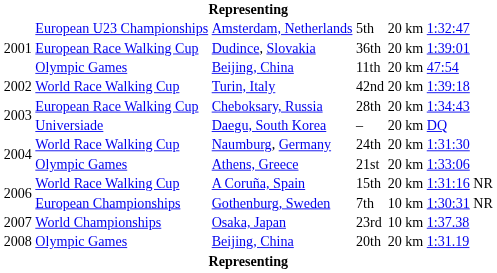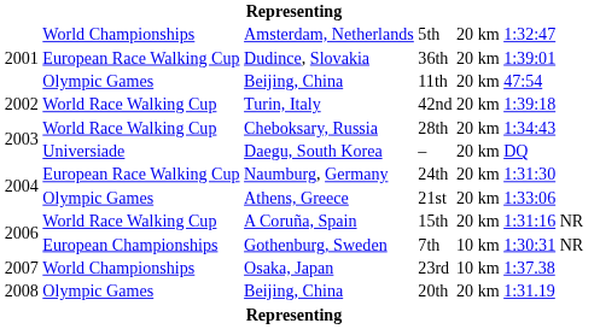 <table>
 <tr>
 <th colspan="6">Representing </th>
 </tr>
 <tr>
 <td rowspan=3>2001</td>
-<td><a href='#'>European U23 Championships</a></td>
+<td><a href='#'>World Championships</a></td>
 <td><a href='#'>Amsterdam, Netherlands</a></td>
 <td>5th</td>
 <td>20 km</td>
 <td><a href='#'>1:32:47</a></td>
 </tr>
 <tr>
 <td><a href='#'>European Race Walking Cup</a></td>
 <td><a href='#'>Dudince</a>, <a href='#'>Slovakia</a></td>
 <td>36th</td>
 <td>20 km</td>
 <td><a href='#'>1:39:01</a></td>
 </tr>
 <tr>
 <td><a href='#'>Olympic Games</a></td>
 <td><a href='#'>Beijing, China</a></td>
 <td>11th</td>
 <td>20 km</td>
 <td><a href='#'>47:54</a></td>
 </tr>
 <tr>
 <td>2002</td>
 <td><a href='#'>World Race Walking Cup</a></td>
 <td><a href='#'>Turin, Italy</a></td>
 <td>42nd</td>
 <td>20 km</td>
 <td><a href='#'>1:39:18</a></td>
 </tr>
 <tr>
 <td rowspan=2>2003</td>
-<td><a href='#'>European Race Walking Cup</a></td>
+<td><a href='#'>World Race Walking Cup</a></td>
 <td><a href='#'>Cheboksary, Russia</a></td>
 <td>28th</td>
 <td>20 km</td>
 <td><a href='#'>1:34:43</a></td>
 </tr>
 <tr>
 <td><a href='#'>Universiade</a></td>
 <td><a href='#'>Daegu, South Korea</a></td>
 <td>–</td>
 <td>20 km</td>
 <td><a href='#'>DQ</a></td>
 </tr>
 <tr>
 <td rowspan=2>2004</td>
-<td><a href='#'>World Race Walking Cup</a></td>
+<td><a href='#'>European Race Walking Cup</a></td>
 <td><a href='#'>Naumburg</a>, <a href='#'>Germany</a></td>
 <td>24th</td>
 <td>20 km</td>
 <td><a href='#'>1:31:30</a></td>
 </tr>
 <tr>
 <td><a href='#'>Olympic Games</a></td>
 <td><a href='#'>Athens, Greece</a></td>
 <td>21st</td>
 <td>20 km</td>
 <td><a href='#'>1:33:06</a></td>
 </tr>
 <tr>
 <td rowspan=2>2006</td>
 <td><a href='#'>World Race Walking Cup</a></td>
 <td><a href='#'>A Coruña, Spain</a></td>
 <td>15th</td>
 <td>20 km</td>
 <td><a href='#'>1:31:16</a> NR</td>
 </tr>
 <tr>
 <td><a href='#'>European Championships</a></td>
 <td><a href='#'>Gothenburg, Sweden</a></td>
 <td>7th</td>
 <td>10 km</td>
 <td><a href='#'>1:30:31</a> NR</td>
 </tr>
 <tr>
 <td>2007</td>
 <td><a href='#'>World Championships</a></td>
 <td><a href='#'>Osaka, Japan</a></td>
 <td>23rd</td>
 <td>10 km</td>
 <td><a href='#'>1:37.38</a></td>
 </tr>
 <tr>
 <td>2008</td>
 <td><a href='#'>Olympic Games</a></td>
 <td><a href='#'>Beijing, China</a></td>
 <td>20th</td>
 <td>20 km</td>
 <td><a href='#'>1:31.19</a></td>
 </tr>
 <tr>
 <th colspan="6">Representing </th>
 </tr>
 </table>
